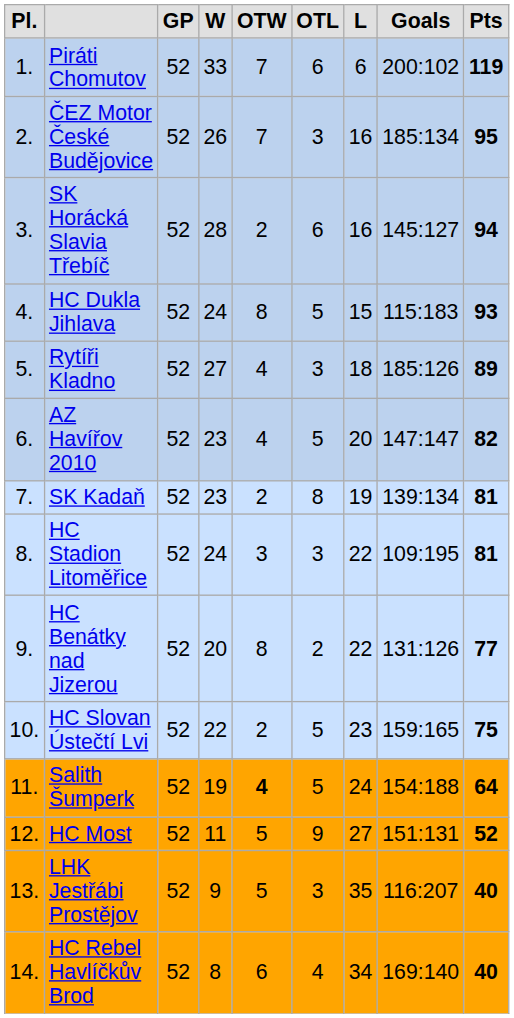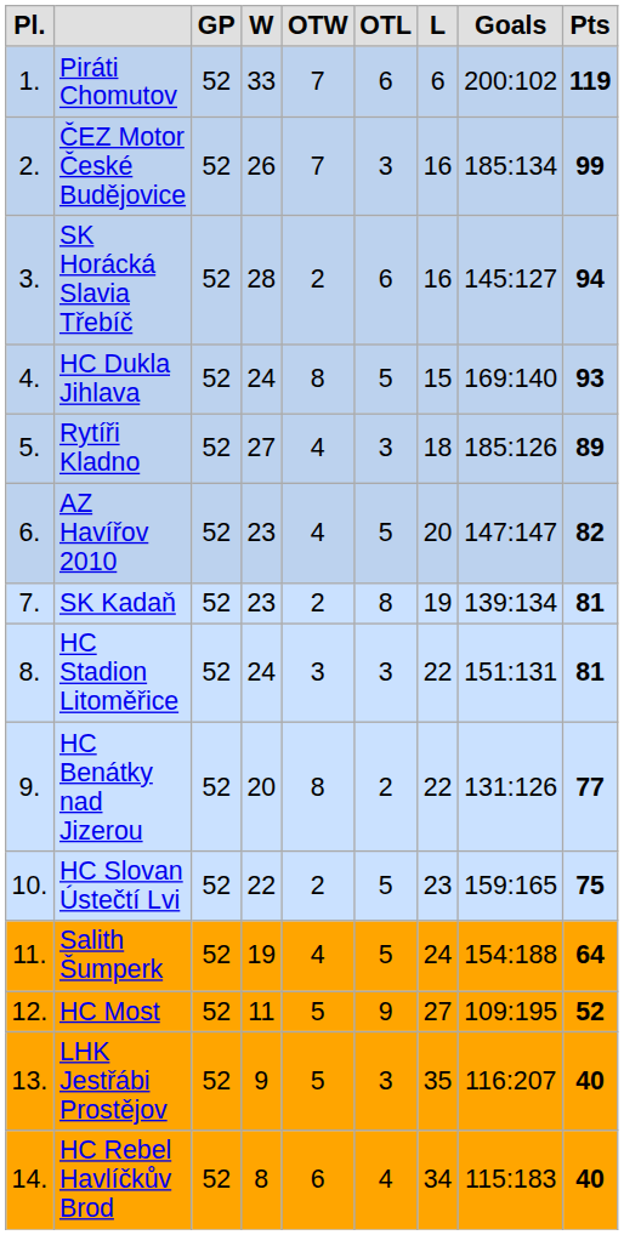 <table class="wikitable" style="width:60%; text-align: center">
 <tr style="font-weight:bold; background-color:#e0e0e0">
 <td width="5%">Pl.</td>
 <td width="20%"></td>
 <td width="5%">GP</td>
 <td width="5%">W</td>
 <td width="5%">OTW</td>
 <td width="5%">OTL</td>
 <td width="5%">L</td>
 <td width="5%">Goals</td>
 <td width="5%">Pts</td>
 </tr>
 <tr style="background-color:#BCD2EE">
 <td>1.</td>
 <td style="text-align: left"><a href='#'>Piráti Chomutov</a></td>
 <td>52</td>
 <td>33</td>
 <td>7</td>
 <td>6</td>
 <td>6</td>
 <td>200:102</td>
 <td><strong>119</strong></td>
 </tr>
 <tr style="background-color:#BCD2EE">
 <td>2.</td>
 <td style="text-align: left"><a href='#'>ČEZ Motor České Budějovice</a></td>
 <td>52</td>
 <td>26</td>
 <td>7</td>
 <td>3</td>
 <td>16</td>
 <td>185:134</td>
-<td><strong>95</strong></td>
+<td><strong>99</strong></td>
 </tr>
 <tr style="background-color:#BCD2EE">
 <td>3.</td>
 <td style="text-align: left"><a href='#'>SK Horácká Slavia Třebíč</a></td>
 <td>52</td>
 <td>28</td>
 <td>2</td>
 <td>6</td>
 <td>16</td>
 <td>145:127</td>
 <td><strong>94</strong></td>
 </tr>
 <tr style="background-color:#BCD2EE">
 <td>4.</td>
 <td style="text-align: left"><a href='#'>HC Dukla Jihlava</a></td>
 <td>52</td>
 <td>24</td>
 <td>8</td>
 <td>5</td>
 <td>15</td>
-<td>115:183</td>
+<td>169:140</td>
 <td><strong>93</strong></td>
 </tr>
 <tr style="background-color:#BCD2EE">
 <td>5.</td>
 <td style="text-align: left"><a href='#'>Rytíři Kladno</a></td>
 <td>52</td>
 <td>27</td>
 <td>4</td>
 <td>3</td>
 <td>18</td>
 <td>185:126</td>
 <td><strong>89</strong></td>
 </tr>
 <tr style="background-color:#BCD2EE">
 <td>6.</td>
 <td style="text-align: left"><a href='#'>AZ Havířov 2010</a></td>
 <td>52</td>
 <td>23</td>
 <td>4</td>
 <td>5</td>
 <td>20</td>
 <td>147:147</td>
 <td><strong>82</strong></td>
 </tr>
 <tr style="background-color:#CAE1FF">
 <td>7.</td>
 <td style="text-align: left"><a href='#'>SK Kadaň</a></td>
 <td>52</td>
 <td>23</td>
 <td>2</td>
 <td>8</td>
 <td>19</td>
 <td>139:134</td>
 <td><strong>81</strong></td>
 </tr>
 <tr style="background-color:#CAE1FF">
 <td>8.</td>
 <td style="text-align: left"><a href='#'>HC Stadion Litoměřice</a></td>
 <td>52</td>
 <td>24</td>
 <td>3</td>
 <td>3</td>
 <td>22</td>
-<td>109:195</td>
+<td>151:131</td>
 <td><strong>81</strong></td>
 </tr>
 <tr style="background-color:#CAE1FF">
 <td>9.</td>
 <td style="text-align: left"><a href='#'>HC Benátky nad Jizerou</a></td>
 <td>52</td>
 <td>20</td>
 <td>8</td>
 <td>2</td>
 <td>22</td>
 <td>131:126</td>
 <td><strong>77</strong></td>
 </tr>
 <tr style="background-color:#CAE1FF">
 <td>10.</td>
 <td style="text-align: left"><a href='#'>HC Slovan Ústečtí Lvi</a></td>
 <td>52</td>
 <td>22</td>
 <td>2</td>
 <td>5</td>
 <td>23</td>
 <td>159:165</td>
 <td><strong>75</strong></td>
 </tr>
 <tr style="background-color:orange">
 <td>11.</td>
 <td style="text-align: left"><a href='#'>Salith Šumperk</a></td>
 <td>52</td>
 <td>19</td>
-<td><strong>4</strong></td>
+<td>4</td>
 <td>5</td>
 <td>24</td>
 <td>154:188</td>
 <td><strong>64</strong></td>
 </tr>
 <tr style="background-color:orange">
 <td>12.</td>
 <td style="text-align: left"><a href='#'>HC Most</a></td>
 <td>52</td>
 <td>11</td>
 <td>5</td>
 <td>9</td>
 <td>27</td>
-<td>151:131</td>
+<td>109:195</td>
 <td><strong>52</strong></td>
 </tr>
 <tr style="background-color:orange">
 <td>13.</td>
 <td style="text-align: left"><a href='#'>LHK Jestřábi Prostějov</a></td>
 <td>52</td>
 <td>9</td>
 <td>5</td>
 <td>3</td>
 <td>35</td>
 <td>116:207</td>
 <td><strong>40</strong></td>
 </tr>
 <tr style="background-color:orange">
 <td>14.</td>
 <td style="text-align: left"><a href='#'>HC Rebel Havlíčkův Brod</a></td>
 <td>52</td>
 <td>8</td>
 <td>6</td>
 <td>4</td>
 <td>34</td>
-<td>169:140</td>
+<td>115:183</td>
 <td><strong>40</strong></td>
 </tr>
 </table>
